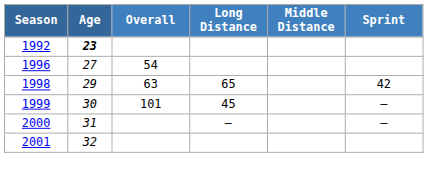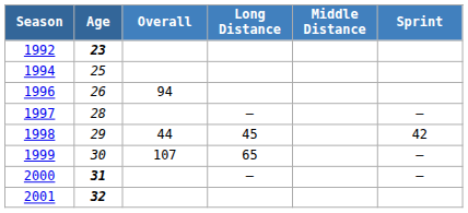 <table class="wikitable" style="font-size:95%; text-align:center; border:grey solid 1px; border-collapse:collapse; background:#ffffff;">
 <tr>
 <th style="background-color:#369; color:white; width:60px;" rowspan="2"> Season </th>
 <th style="background-color:#369; color:white; width:40px;" rowspan="2"> Age </th>
 </tr>
 <tr>
 <th style="background-color:#4180be; color:white; width:75px;">Overall</th>
 <th style="background-color:#4180be; color:white; width:75px;">Long Distance</th>
 <th style="background-color:#4180be; color:white; width:75px;">Middle Distance</th>
 <th style="background-color:#4180be; color:white; width:75px;">Sprint</th>
 </tr>
 <tr>
 <td><a href='#'>1992</a></td>
 <td><strong><em>23</em></strong></td>
 <td></td>
 <td></td>
 <td></td>
 <td></td>
 </tr>
 <tr>
-<td><a href='#'>1996</a></td>
-<td><em>27</em></td>
-<td>54</td>
+<td><a href='#'>1994</a></td>
+<td><em>25</em></td>
+<td></td>
 <td></td>
 <td></td>
 <td></td>
 </tr>
 <tr>
+<td><a href='#'>1996</a></td>
+<td><em>26</em></td>
+<td>94</td>
+<td></td>
+<td></td>
+<td></td>
+</tr>
+<tr>
+<td><a href='#'>1997</a></td>
+<td><em>28</em></td>
+<td></td>
+<td>—</td>
+<td></td>
+<td>—</td>
+</tr>
+<tr>
 <td><a href='#'>1998</a></td>
 <td><em>29</em></td>
-<td>63</td>
-<td>65</td>
+<td>44</td>
+<td>45</td>
 <td></td>
 <td>42</td>
 </tr>
 <tr>
 <td><a href='#'>1999</a></td>
 <td><em>30</em></td>
-<td>101</td>
-<td>45</td>
+<td>107</td>
+<td>65</td>
 <td></td>
 <td>—</td>
 </tr>
 <tr>
 <td><a href='#'>2000</a></td>
-<td><em>31</em></td>
+<td><strong><em>31</em></strong></td>
 <td></td>
 <td>—</td>
 <td></td>
 <td>—</td>
 </tr>
 <tr>
 <td><a href='#'>2001</a></td>
-<td><em>32</em></td>
+<td><strong><em>32</em></strong></td>
 <td></td>
 <td></td>
 <td></td>
 <td></td>
 </tr>
 </table>
